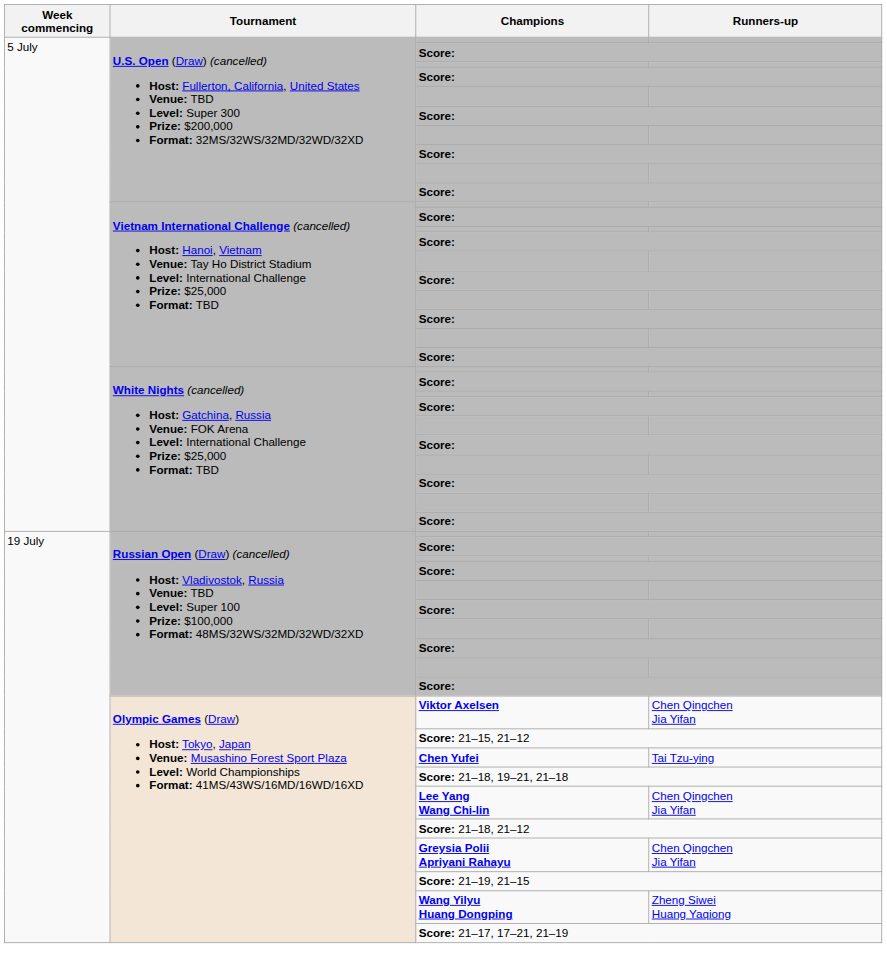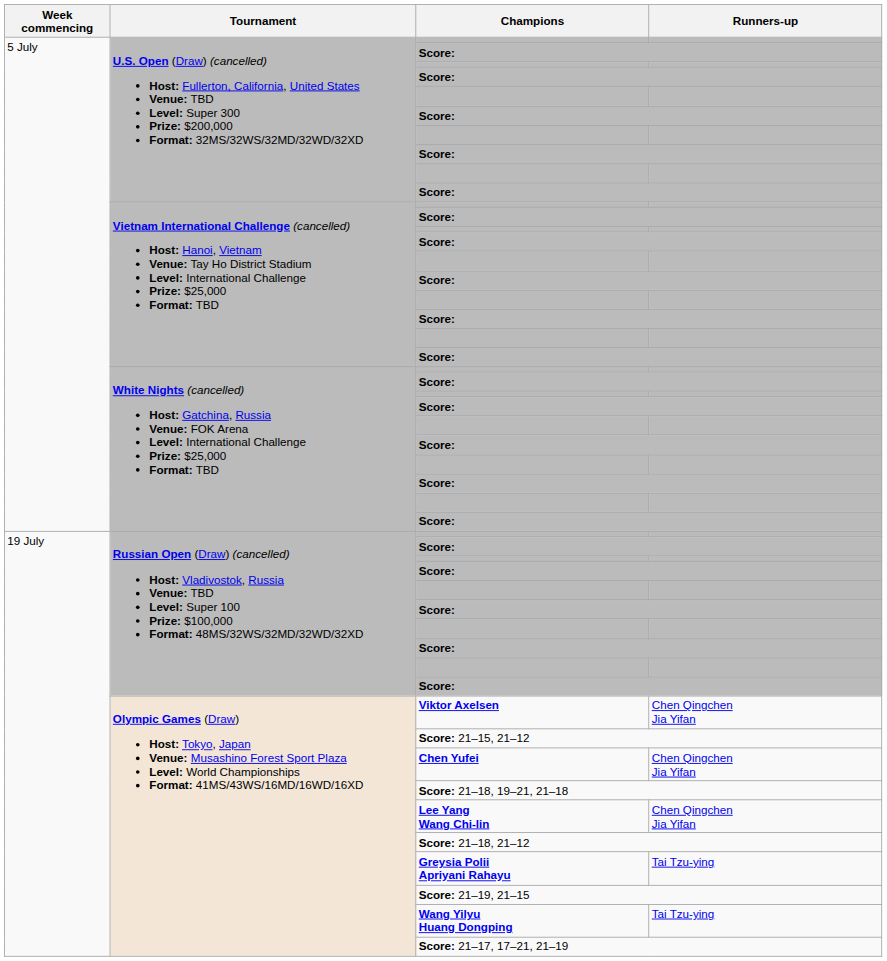 <table class="wikitable" style="font-size:80%">
 <tr>
 <th width="110">Week commencing</th>
 <th width="330">Tournament</th>
 <th width="250">Champions</th>
 <th width="250">Runners-up</th>
 </tr>
 <tr valign="top">
 <td rowspan="30">5 July</td>
 <td bgcolor="#BBBBBB" rowspan="10"><br><strong><a href='#'>U.S. Open</a></strong> (<a href='#'>Draw</a>) <em>(cancelled)</em><ul><li><strong>Host:</strong> <a href='#'>Fullerton, California</a>, <a href='#'>United States</a></li><li><strong>Venue:</strong> TBD</li><li><strong>Level:</strong> Super 300</li><li><strong>Prize:</strong> $200,000</li><li><strong>Format:</strong> 32MS/32WS/32MD/32WD/32XD</li></ul></td>
 <td bgcolor="#BBBBBB"><strong> </strong></td>
 <td bgcolor="#BBBBBB"></td>
 </tr>
 <tr bgcolor="#BBBBBB">
 <td colspan="2"><strong>Score:</strong></td>
 </tr>
 <tr valign="top"bgcolor="#BBBBBB">
 <td><strong> </strong></td>
 <td></td>
 </tr>
 <tr bgcolor="#BBBBBB">
 <td colspan="2"><strong>Score:</strong></td>
 </tr>
 <tr valign="top"bgcolor="#BBBBBB">
 <td><strong> <br> </strong></td>
 <td> <br></td>
 </tr>
 <tr bgcolor="#BBBBBB">
 <td colspan="2"><strong>Score:</strong></td>
 </tr>
 <tr valign="top"bgcolor="#BBBBBB">
 <td><strong> <br> </strong></td>
 <td> <br></td>
 </tr>
 <tr bgcolor="#BBBBBB">
 <td colspan="2"><strong>Score:</strong></td>
 </tr>
 <tr valign="top"bgcolor="#BBBBBB">
 <td><strong> <br> </strong></td>
 <td> <br></td>
 </tr>
 <tr bgcolor="#BBBBBB">
 <td colspan="2"><strong>Score:</strong></td>
 </tr>
 <tr valign="top" bgcolor="#BBBBBB">
 <td bgcolor="#BBBBBB" rowspan="10"><br><strong><a href='#'>Vietnam International Challenge</a></strong> <em>(cancelled)</em><ul><li><strong>Host:</strong> <a href='#'>Hanoi</a>, <a href='#'>Vietnam</a></li><li><strong>Venue:</strong> Tay Ho District Stadium</li><li><strong>Level:</strong> International Challenge</li><li><strong>Prize:</strong> $25,000</li><li><strong>Format:</strong> TBD</li></ul></td>
 <td><strong> </strong></td>
 <td></td>
 </tr>
 <tr bgcolor="#BBBBBB">
 <td colspan="2"><strong>Score:</strong></td>
 </tr>
 <tr valign="top" bgcolor="#BBBBBB">
 <td><strong> </strong></td>
 <td></td>
 </tr>
 <tr bgcolor="#BBBBBB">
 <td colspan="2"><strong>Score:</strong></td>
 </tr>
 <tr valign="top" bgcolor="#BBBBBB">
 <td><strong> <br> </strong></td>
 <td> <br></td>
 </tr>
 <tr bgcolor="#BBBBBB">
 <td colspan="2"><strong>Score:</strong></td>
 </tr>
 <tr valign="top" bgcolor="#BBBBBB">
 <td><strong> <br> </strong></td>
 <td> <br></td>
 </tr>
 <tr bgcolor="#BBBBBB">
 <td colspan="2"><strong>Score:</strong></td>
 </tr>
 <tr valign="top" bgcolor="#BBBBBB">
 <td><strong> <br> </strong></td>
 <td> <br></td>
 </tr>
 <tr bgcolor="#BBBBBB">
 <td colspan="2"><strong>Score:</strong></td>
 </tr>
 <tr valign="top" bgcolor="#BBBBBB">
 <td bgcolor="#BBBBBB" rowspan="10"><br><strong><a href='#'>White Nights</a></strong> <em>(cancelled)</em><ul><li><strong>Host:</strong> <a href='#'>Gatchina</a>, <a href='#'>Russia</a></li><li><strong>Venue:</strong> FOK Arena</li><li><strong>Level:</strong> International Challenge</li><li><strong>Prize:</strong> $25,000</li><li><strong>Format:</strong> TBD</li></ul></td>
 <td><strong> </strong></td>
 <td></td>
 </tr>
 <tr bgcolor="#BBBBBB">
 <td colspan="2"><strong>Score:</strong></td>
 </tr>
 <tr valign="top" bgcolor="#BBBBBB">
 <td><strong> </strong></td>
 <td></td>
 </tr>
 <tr bgcolor="#BBBBBB">
 <td colspan="2"><strong>Score:</strong></td>
 </tr>
 <tr valign="top" bgcolor="#BBBBBB">
 <td><strong> <br> </strong></td>
 <td> <br></td>
 </tr>
 <tr bgcolor="#BBBBBB">
 <td colspan="2"><strong>Score:</strong></td>
 </tr>
 <tr valign="top" bgcolor="#BBBBBB">
 <td><strong> <br> </strong></td>
 <td> <br></td>
 </tr>
 <tr bgcolor="#BBBBBB">
 <td colspan="2"><strong>Score:</strong></td>
 </tr>
 <tr valign="top" bgcolor="#BBBBBB">
 <td><strong> <br> </strong></td>
 <td> <br></td>
 </tr>
 <tr bgcolor="#BBBBBB">
 <td colspan="2"><strong>Score:</strong></td>
 </tr>
 <tr valign="top">
 <td rowspan="20">19 July</td>
 <td bgcolor="#BBBBBB" rowspan="10"><br><strong><a href='#'>Russian Open</a></strong> (<a href='#'>Draw</a>) <em>(cancelled)</em><ul><li><strong>Host:</strong> <a href='#'>Vladivostok</a>, <a href='#'>Russia</a></li><li><strong>Venue:</strong> TBD</li><li><strong>Level:</strong> Super 100</li><li><strong>Prize:</strong> $100,000</li><li><strong>Format:</strong> 48MS/32WS/32MD/32WD/32XD</li></ul></td>
 <td bgcolor="#BBBBBB"><strong> </strong></td>
 <td bgcolor="#BBBBBB"></td>
 </tr>
 <tr bgcolor="#BBBBBB">
 <td colspan="2"><strong>Score:</strong></td>
 </tr>
 <tr valign="top"bgcolor="#BBBBBB">
 <td><strong> </strong></td>
 <td></td>
 </tr>
 <tr bgcolor="#BBBBBB">
 <td colspan="2"><strong>Score:</strong></td>
 </tr>
 <tr valign="top"bgcolor="#BBBBBB">
 <td><strong> <br> </strong></td>
 <td> <br></td>
 </tr>
 <tr bgcolor="#BBBBBB">
 <td colspan="2"><strong>Score:</strong></td>
 </tr>
 <tr valign="top"bgcolor="#BBBBBB">
 <td><strong> <br> </strong></td>
 <td> <br></td>
 </tr>
 <tr bgcolor="#BBBBBB">
 <td colspan="2"><strong>Score:</strong></td>
 </tr>
 <tr valign="top"bgcolor="#BBBBBB">
 <td><strong> <br> </strong></td>
 <td> <br></td>
 </tr>
 <tr bgcolor="#BBBBBB">
 <td colspan="2"><strong>Score:</strong></td>
 </tr>
 <tr valign="top">
 <td bgcolor="#F3E6D7" rowspan="10"><br><strong><a href='#'>Olympic Games</a></strong> (<a href='#'>Draw</a>)<ul><li><strong>Host:</strong> <a href='#'>Tokyo</a>, <a href='#'>Japan</a></li><li><strong>Venue:</strong> <a href='#'>Musashino Forest Sport Plaza</a></li><li><strong>Level:</strong> World Championships</li><li><strong>Format:</strong> 41MS/43WS/16MD/16WD/16XD</li></ul></td>
 <td><strong> <a href='#'>Viktor Axelsen</a></strong></td>
 <td> <a href='#'>Chen Qingchen</a><br> <a href='#'>Jia Yifan</a></td>
 </tr>
 <tr>
 <td colspan="2"><strong>Score:</strong> 21–15, 21–12</td>
 </tr>
 <tr valign="top">
 <td><strong> <a href='#'>Chen Yufei</a></strong></td>
-<td> <a href='#'>Tai Tzu-ying</a></td>
+<td> <a href='#'>Chen Qingchen</a><br> <a href='#'>Jia Yifan</a></td>
 </tr>
 <tr>
 <td colspan="2"><strong>Score:</strong> 21–18, 19–21, 21–18</td>
 </tr>
 <tr valign="top">
 <td><strong> <a href='#'>Lee Yang</a><br> <a href='#'>Wang Chi-lin</a></strong></td>
 <td> <a href='#'>Chen Qingchen</a><br> <a href='#'>Jia Yifan</a></td>
 </tr>
 <tr>
 <td colspan="2"><strong>Score:</strong> 21–18, 21–12</td>
 </tr>
 <tr valign="top">
 <td><strong> <a href='#'>Greysia Polii</a><br> <a href='#'>Apriyani Rahayu</a></strong></td>
-<td> <a href='#'>Chen Qingchen</a><br> <a href='#'>Jia Yifan</a></td>
+<td> <a href='#'>Tai Tzu-ying</a></td>
 </tr>
 <tr>
 <td colspan="2"><strong>Score:</strong> 21–19, 21–15</td>
 </tr>
 <tr valign="top">
 <td><strong> <a href='#'>Wang Yilyu</a><br> <a href='#'>Huang Dongping</a></strong></td>
-<td> <a href='#'>Zheng Siwei</a><br> <a href='#'>Huang Yaqiong</a></td>
+<td> <a href='#'>Tai Tzu-ying</a></td>
 </tr>
 <tr>
 <td colspan="2"><strong>Score:</strong> 21–17, 17–21, 21–19</td>
 </tr>
 </table>
